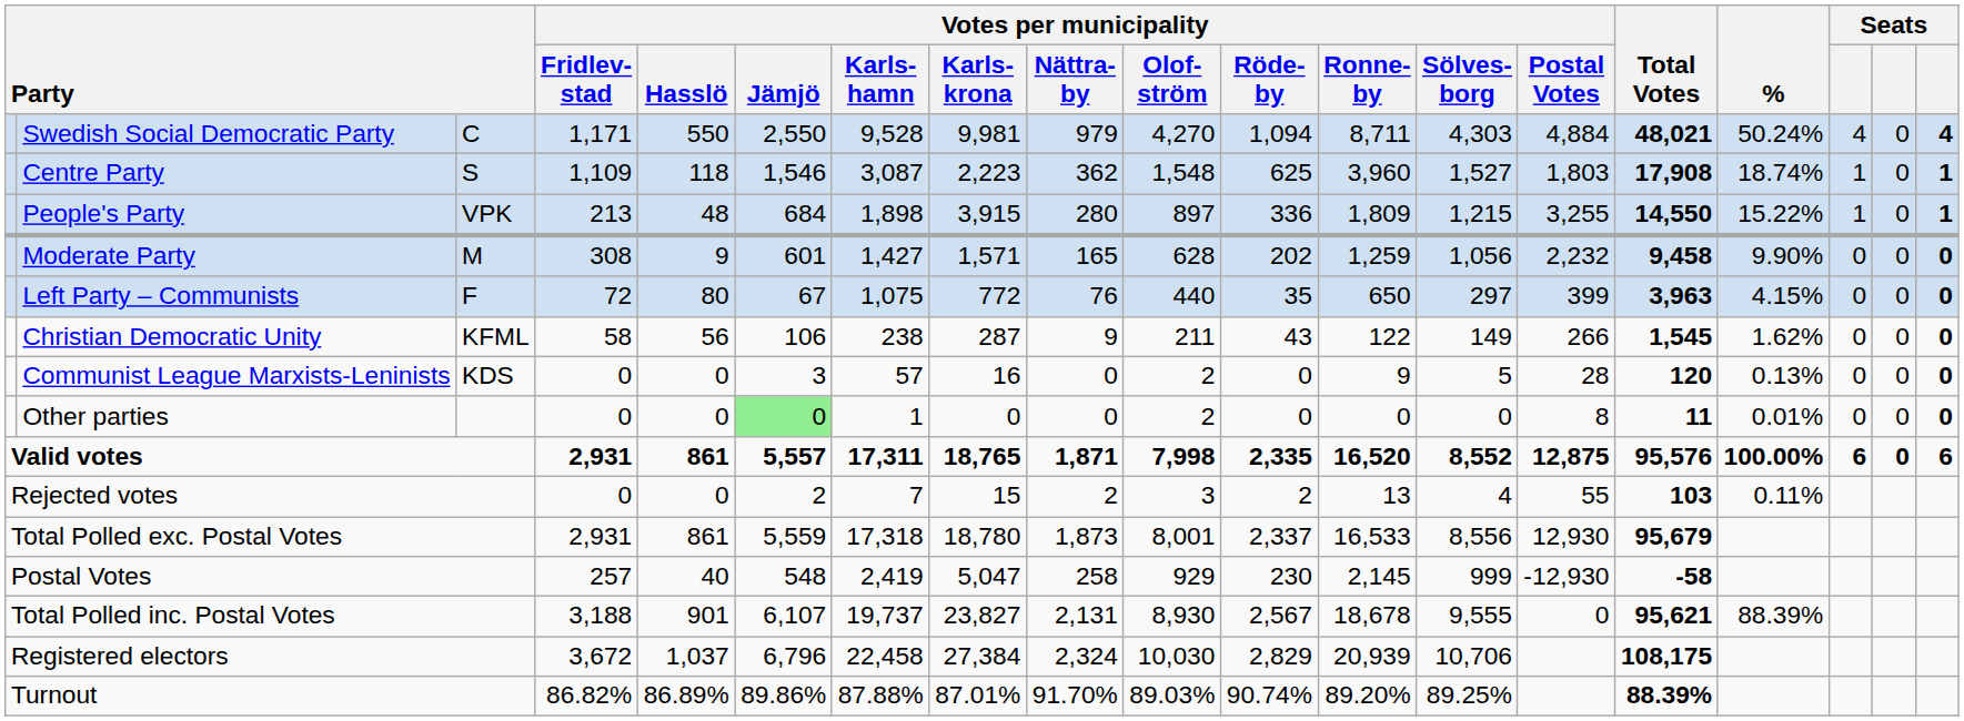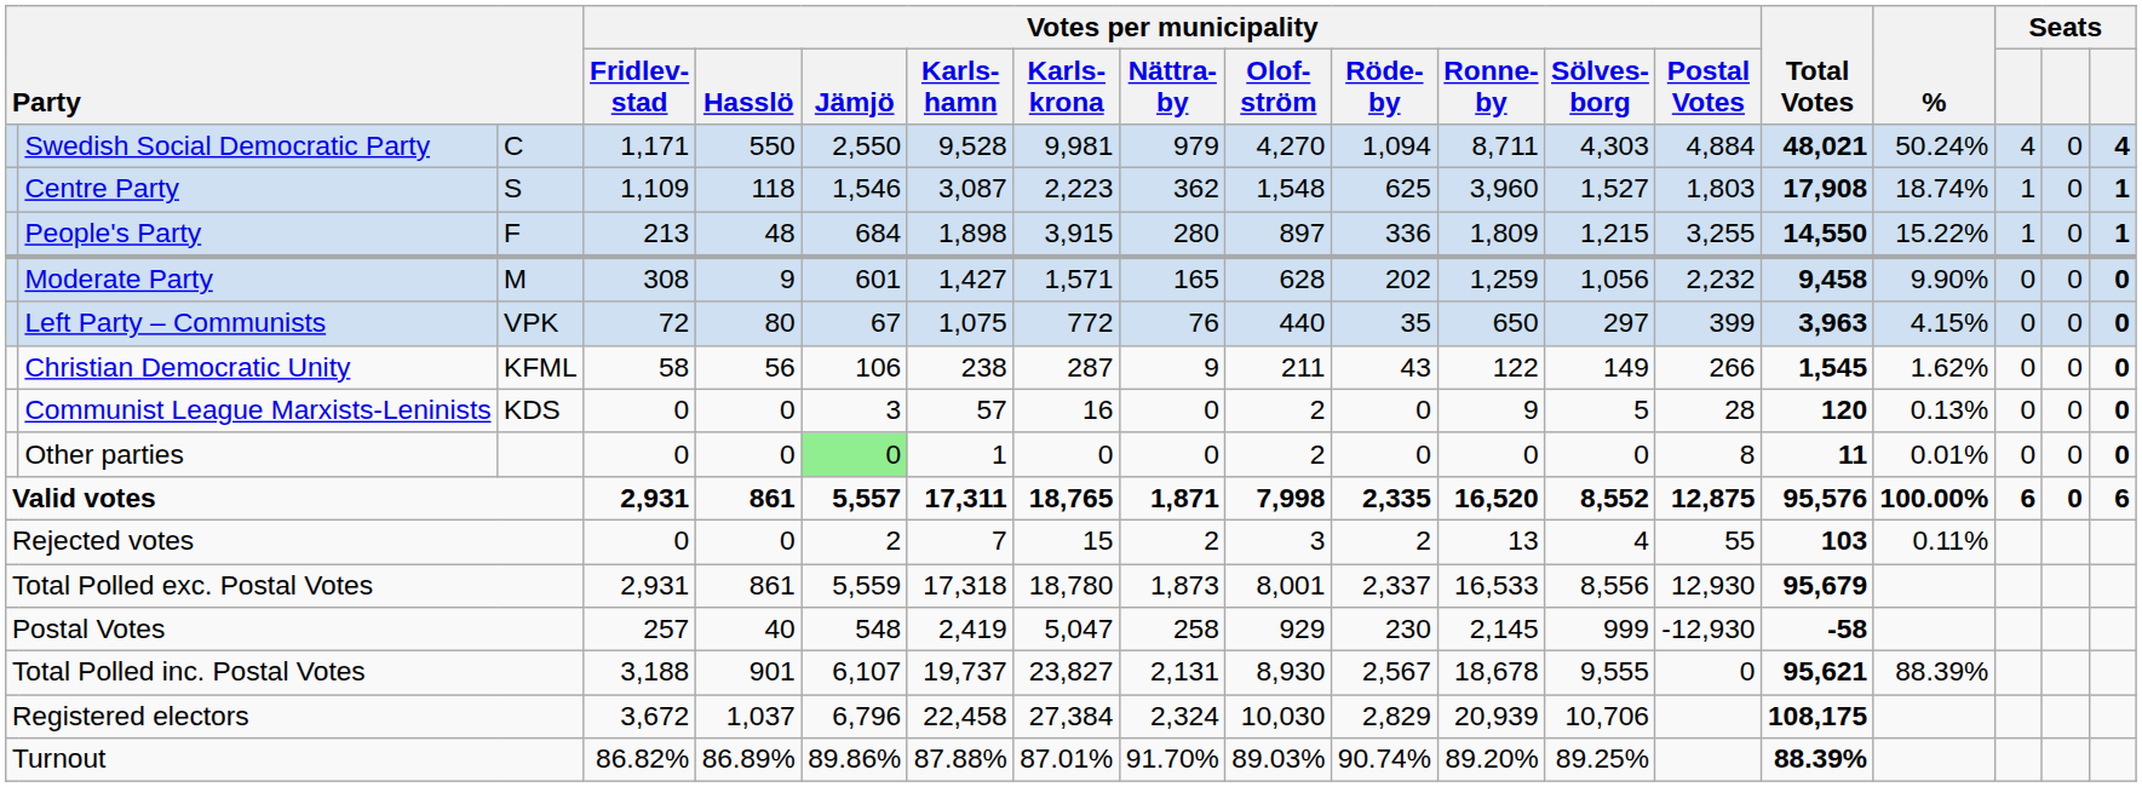 <table class="wikitable" border="1" style="text-align:right;">
 <tr>
 <th style="text-align:left;" valign=bottom rowspan=2 colspan=3>Party</th>
 <th colspan=11>Votes per municipality</th>
 <th align=center valign=bottom rowspan=2 width="50">Total Votes</th>
 <th align=center valign=bottom rowspan=2 width="50">%</th>
 <th colspan=3>Seats</th>
 </tr>
 <tr>
 <th align=center valign=bottom width="50"><a href='#'>Fridlev- stad</a></th>
 <th align=center valign=bottom width="50"><a href='#'>Hasslö</a></th>
 <th align=center valign=bottom width="50"><a href='#'>Jämjö</a></th>
 <th align=center valign=bottom width="50"><a href='#'>Karls- hamn</a></th>
 <th align=center valign=bottom width="50"><a href='#'>Karls- krona</a></th>
 <th align=center valign=bottom width="50"><a href='#'>Nättra- by</a></th>
 <th align=center valign=bottom width="50"><a href='#'>Olof- ström</a></th>
 <th align=center valign=bottom width="50"><a href='#'>Röde- by</a></th>
 <th align=center valign=bottom width="50"><a href='#'>Ronne- by</a></th>
 <th align=center valign=bottom width="50"><a href='#'>Sölves- borg</a></th>
 <th align=center valign=bottom width="50"><a href='#'>Postal Votes</a></th>
 <th align=center valign=bottom width="20"><small></small></th>
 <th align=center valign=bottom width="20"><small><a href='#'></a></small></th>
 <th align=center valign=bottom width="20"><small></small></th>
 </tr>
 <tr style="background:#CEE0F2;">
 <td></td>
 <td align=left style="white-space: nowrap;"><a href='#'>Swedish Social Democratic Party</a></td>
 <td align=left>C</td>
 <td>1,171</td>
 <td>550</td>
 <td>2,550</td>
 <td>9,528</td>
 <td>9,981</td>
 <td>979</td>
 <td>4,270</td>
 <td>1,094</td>
 <td>8,711</td>
 <td>4,303</td>
 <td>4,884</td>
 <td><strong>48,021</strong></td>
 <td>50.24%</td>
 <td>4</td>
 <td>0</td>
 <td><strong>4</strong></td>
 </tr>
 <tr style="background:#CEE0F2;">
 <td></td>
 <td align=left><a href='#'>Centre Party</a></td>
 <td align=left>S</td>
 <td>1,109</td>
 <td>118</td>
 <td>1,546</td>
 <td>3,087</td>
 <td>2,223</td>
 <td>362</td>
 <td>1,548</td>
 <td>625</td>
 <td>3,960</td>
 <td>1,527</td>
 <td>1,803</td>
 <td><strong>17,908</strong></td>
 <td>18.74%</td>
 <td>1</td>
 <td>0</td>
 <td><strong>1</strong></td>
 </tr>
 <tr style="background:#CEE0F2;">
 <td></td>
 <td align=left><a href='#'>People's Party</a></td>
-<td align=left>VPK</td>
+<td align=left>F</td>
 <td>213</td>
 <td>48</td>
 <td>684</td>
 <td>1,898</td>
 <td>3,915</td>
 <td>280</td>
 <td>897</td>
 <td>336</td>
 <td>1,809</td>
 <td>1,215</td>
 <td>3,255</td>
 <td><strong>14,550</strong></td>
 <td>15.22%</td>
 <td>1</td>
 <td>0</td>
 <td><strong>1</strong></td>
 </tr>
 <tr style="background:#CEE0F2; border-top:3px solid darkgray;">
 <td></td>
 <td align=left><a href='#'>Moderate Party</a></td>
 <td align=left>M</td>
 <td>308</td>
 <td>9</td>
 <td>601</td>
 <td>1,427</td>
 <td>1,571</td>
 <td>165</td>
 <td>628</td>
 <td>202</td>
 <td>1,259</td>
 <td>1,056</td>
 <td>2,232</td>
 <td><strong>9,458</strong></td>
 <td>9.90%</td>
 <td>0</td>
 <td>0</td>
 <td><strong>0</strong></td>
 </tr>
 <tr style="background:#CEE0F2;">
 <td></td>
 <td align=left><a href='#'>Left Party – Communists</a></td>
-<td align=left>F</td>
+<td align=left>VPK</td>
 <td>72</td>
 <td>80</td>
 <td>67</td>
 <td>1,075</td>
 <td>772</td>
 <td>76</td>
 <td>440</td>
 <td>35</td>
 <td>650</td>
 <td>297</td>
 <td>399</td>
 <td><strong>3,963</strong></td>
 <td>4.15%</td>
 <td>0</td>
 <td>0</td>
 <td><strong>0</strong></td>
 </tr>
 <tr>
 <td></td>
 <td align=left><a href='#'>Christian Democratic Unity</a></td>
 <td align=left>KFML</td>
 <td>58</td>
 <td>56</td>
 <td>106</td>
 <td>238</td>
 <td>287</td>
 <td>9</td>
 <td>211</td>
 <td>43</td>
 <td>122</td>
 <td>149</td>
 <td>266</td>
 <td><strong>1,545</strong></td>
 <td>1.62%</td>
 <td>0</td>
 <td>0</td>
 <td><strong>0</strong></td>
 </tr>
 <tr>
 <td></td>
 <td align=left><a href='#'>Communist League Marxists-Leninists</a></td>
 <td align=left>KDS</td>
 <td>0</td>
 <td>0</td>
 <td>3</td>
 <td>57</td>
 <td>16</td>
 <td>0</td>
 <td>2</td>
 <td>0</td>
 <td>9</td>
 <td>5</td>
 <td>28</td>
 <td><strong>120</strong></td>
 <td>0.13%</td>
 <td>0</td>
 <td>0</td>
 <td><strong>0</strong></td>
 </tr>
 <tr>
 <td></td>
 <td align=left>Other parties</td>
 <td></td>
 <td>0</td>
 <td>0</td>
 <td style="background: lightgreen;">0</td>
 <td>1</td>
 <td>0</td>
 <td>0</td>
 <td>2</td>
 <td>0</td>
 <td>0</td>
 <td>0</td>
 <td>8</td>
 <td><strong>11</strong></td>
 <td>0.01%</td>
 <td>0</td>
 <td>0</td>
 <td><strong>0</strong></td>
 </tr>
 <tr style="font-weight:bold">
 <td align=left colspan=3>Valid votes</td>
 <td>2,931</td>
 <td>861</td>
 <td>5,557</td>
 <td>17,311</td>
 <td>18,765</td>
 <td>1,871</td>
 <td>7,998</td>
 <td>2,335</td>
 <td>16,520</td>
 <td>8,552</td>
 <td>12,875</td>
 <td>95,576</td>
 <td>100.00%</td>
 <td>6</td>
 <td>0</td>
 <td>6</td>
 </tr>
 <tr>
 <td align=left colspan=3>Rejected votes</td>
 <td>0</td>
 <td>0</td>
 <td>2</td>
 <td>7</td>
 <td>15</td>
 <td>2</td>
 <td>3</td>
 <td>2</td>
 <td>13</td>
 <td>4</td>
 <td>55</td>
 <td><strong>103</strong></td>
 <td>0.11%</td>
 <td></td>
 <td></td>
 <td></td>
 </tr>
 <tr>
 <td align=left colspan=3>Total Polled exc. Postal Votes</td>
 <td>2,931</td>
 <td>861</td>
 <td>5,559</td>
 <td>17,318</td>
 <td>18,780</td>
 <td>1,873</td>
 <td>8,001</td>
 <td>2,337</td>
 <td>16,533</td>
 <td>8,556</td>
 <td>12,930</td>
 <td><strong>95,679</strong></td>
 <td></td>
 <td></td>
 <td></td>
 <td></td>
 </tr>
 <tr>
 <td align=left colspan=3>Postal Votes</td>
 <td>257</td>
 <td>40</td>
 <td>548</td>
 <td>2,419</td>
 <td>5,047</td>
 <td>258</td>
 <td>929</td>
 <td>230</td>
 <td>2,145</td>
 <td>999</td>
 <td>-12,930</td>
 <td><strong>-58</strong></td>
 <td></td>
 <td></td>
 <td></td>
 <td></td>
 </tr>
 <tr>
 <td align=left colspan=3>Total Polled inc. Postal Votes</td>
 <td>3,188</td>
 <td>901</td>
 <td>6,107</td>
 <td>19,737</td>
 <td>23,827</td>
 <td>2,131</td>
 <td>8,930</td>
 <td>2,567</td>
 <td>18,678</td>
 <td>9,555</td>
 <td>0</td>
 <td><strong>95,621</strong></td>
 <td>88.39%</td>
 <td></td>
 <td></td>
 <td></td>
 </tr>
 <tr>
 <td align=left colspan=3>Registered electors</td>
 <td>3,672</td>
 <td>1,037</td>
 <td>6,796</td>
 <td>22,458</td>
 <td>27,384</td>
 <td>2,324</td>
 <td>10,030</td>
 <td>2,829</td>
 <td>20,939</td>
 <td>10,706</td>
 <td></td>
 <td><strong>108,175</strong></td>
 <td></td>
 <td></td>
 <td></td>
 <td></td>
 </tr>
 <tr>
 <td align=left colspan=3>Turnout</td>
 <td>86.82%</td>
 <td>86.89%</td>
 <td>89.86%</td>
 <td>87.88%</td>
 <td>87.01%</td>
 <td>91.70%</td>
 <td>89.03%</td>
 <td>90.74%</td>
 <td>89.20%</td>
 <td>89.25%</td>
 <td></td>
 <td><strong>88.39%</strong></td>
 <td></td>
 <td></td>
 <td></td>
 <td></td>
 </tr>
 </table>
